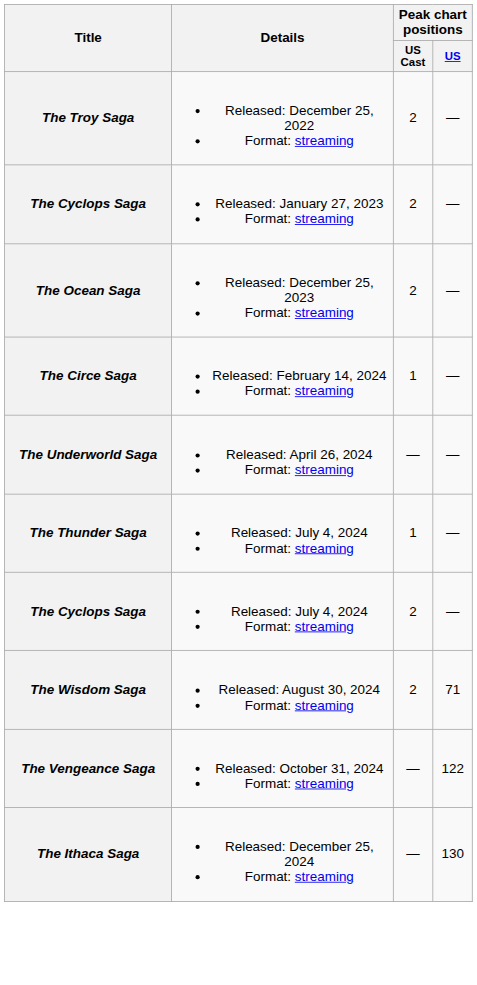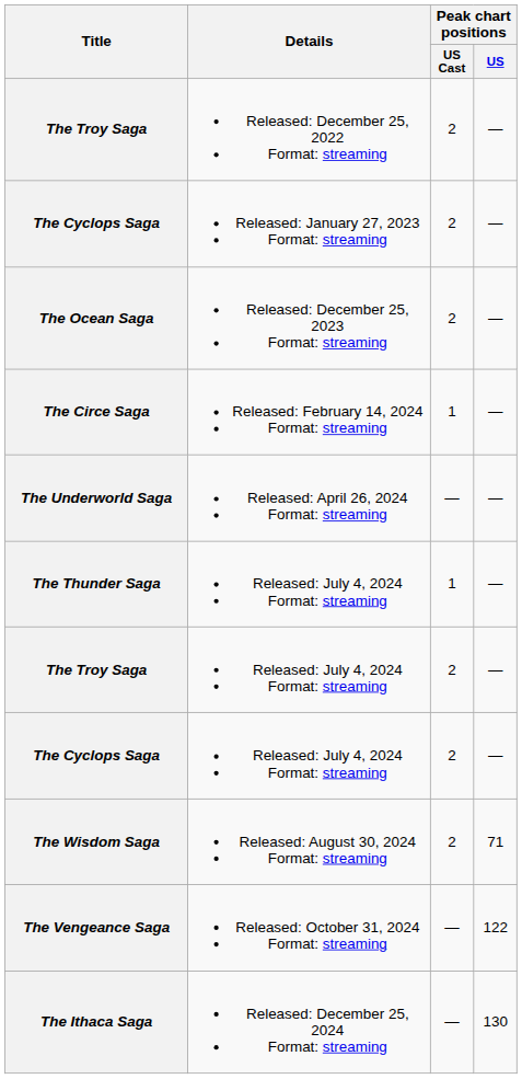 <table class="wikitable plainrowheaders" style="text-align:center;" border="1">
 <tr>
 <th rowspan="2" scope="col" style="width:12em;">Title</th>
 <th rowspan="2" scope="col" style="width:16em;">Details</th>
 <th colspan="2" scope="col">Peak chart positions</th>
 </tr>
 <tr>
 <th scope="col" style="width:3em;font-size:85%;">US<br>Cast</th>
 <th scope="col" style="width:3em;font-size:85%;"><a href='#'>US</a></th>
 </tr>
 <tr>
 <th scope="row"><em>The Troy Saga</em> </th>
 <td><br><ul><li>Released: December 25, 2022</li><li>Format: <a href='#'>streaming</a></li></ul></td>
 <td>2</td>
 <td>—</td>
 </tr>
 <tr>
 <th scope="row"><em>The Cyclops Saga</em> </th>
 <td><br><ul><li>Released: January 27, 2023</li><li>Format: <a href='#'>streaming</a></li></ul></td>
 <td>2</td>
 <td>—</td>
 </tr>
 <tr>
 <th scope="row"><em>The Ocean Saga</em></th>
 <td><br><ul><li>Released: December 25, 2023</li><li>Format: <a href='#'>streaming</a></li></ul></td>
 <td>2</td>
 <td>—</td>
 </tr>
 <tr>
 <th scope="row"><em>The Circe Saga</em></th>
 <td><br><ul><li>Released: February 14, 2024</li><li>Format: <a href='#'>streaming</a></li></ul></td>
 <td>1</td>
 <td>—</td>
 </tr>
 <tr>
 <th scope="row"><em>The Underworld Saga</em></th>
 <td><br><ul><li>Released: April 26, 2024</li><li>Format: <a href='#'>streaming</a></li></ul></td>
 <td>—</td>
 <td>—</td>
 </tr>
 <tr>
 <th scope="row"><em>The Thunder Saga</em></th>
 <td><br><ul><li>Released: July 4, 2024</li><li>Format: <a href='#'>streaming</a></li></ul></td>
 <td>1</td>
 <td>—</td>
 </tr>
 <tr>
+<th scope="row"><em>The Troy Saga</em> </th>
+<td><br><ul><li>Released: July 4, 2024</li><li>Format: <a href='#'>streaming</a></li></ul></td>
+<td>2</td>
+<td>—</td>
+</tr>
+<tr>
 <th scope="row"><em>The Cyclops Saga</em> </th>
 <td><br><ul><li>Released: July 4, 2024</li><li>Format: <a href='#'>streaming</a></li></ul></td>
 <td>2</td>
 <td>—</td>
 </tr>
 <tr>
 <th scope="row"><em>The Wisdom Saga</em></th>
 <td><br><ul><li>Released: August 30, 2024</li><li>Format: <a href='#'>streaming</a></li></ul></td>
 <td>2</td>
 <td>71</td>
 </tr>
 <tr>
 <th scope="row"><em>The Vengeance Saga</em></th>
 <td><br><ul><li>Released: October 31, 2024</li><li>Format: <a href='#'>streaming</a></li></ul></td>
 <td>—</td>
 <td>122</td>
 </tr>
 <tr>
 <th scope="row"><em>The Ithaca Saga</em></th>
 <td><br><ul><li>Released: December 25, 2024</li><li>Format: <a href='#'>streaming</a></li></ul></td>
 <td>—</td>
 <td>130</td>
 </tr>
 </table>
